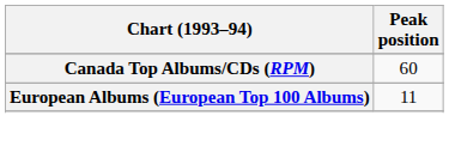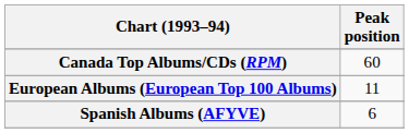 <table class="wikitable sortable plainrowheaders" style="text-align:center">
 <tr>
 <th>Chart (1993–94)</th>
 <th>Peak<br>position</th>
 </tr>
 <tr>
 </tr>
 <tr>
 </tr>
 <tr>
 <th scope="row">Canada Top Albums/CDs (<em><a href='#'>RPM</a></em>)</th>
 <td>60</td>
 </tr>
 <tr>
 </tr>
 <tr>
 <th scope="row">European Albums (<a href='#'>European Top 100 Albums</a>)</th>
 <td>11</td>
 </tr>
 <tr>
 </tr>
 <tr>
 </tr>
 <tr>
 </tr>
 <tr>
+<th scope="row">Spanish Albums (<a href='#'>AFYVE</a>)</th>
+<td>6</td>
+</tr>
+<tr>
 </tr>
 <tr>
 </tr>
 <tr>
 </tr>
 </table>
